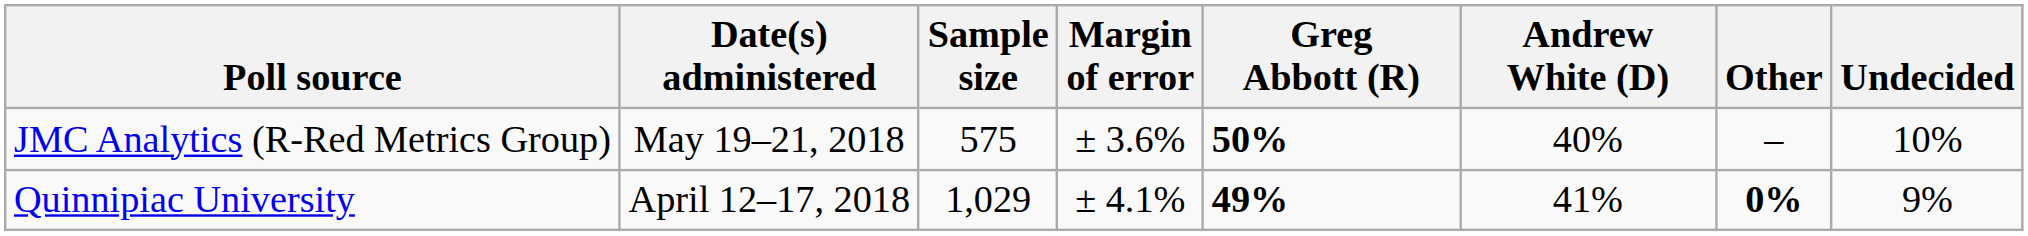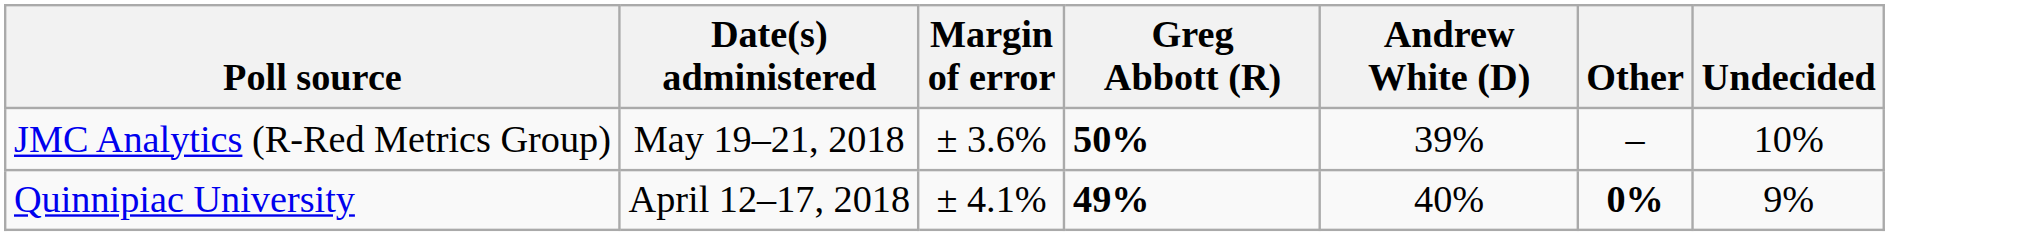 <table class="wikitable">
 <tr valign=bottom>
 <th>Poll source</th>
 <th>Date(s)<br>administered</th>
-<th>Sample<br>size</th>
 <th>Margin<br>of error</th>
 <th style="width:100px;">Greg<br>Abbott (R)</th>
 <th style="width:100px;">Andrew<br>White (D)</th>
 <th>Other</th>
 <th>Undecided</th>
 </tr>
 <tr>
 <td><a href='#'>JMC Analytics</a> (R-Red Metrics Group)</td>
 <td align=center>May 19–21, 2018</td>
-<td align=center>575</td>
 <td align=center>± 3.6%</td>
 <td><strong>50%</strong></td>
-<td align=center>40%</td>
+<td align=center>39%</td>
 <td align=center>–</td>
 <td align=center>10%</td>
 </tr>
 <tr>
 <td><a href='#'>Quinnipiac University</a></td>
 <td align=center>April 12–17, 2018</td>
-<td align=center>1,029</td>
 <td align=center>± 4.1%</td>
 <td><strong>49%</strong></td>
-<td align=center>41%</td>
+<td align=center>40%</td>
 <td align=center><strong>0%</strong></td>
 <td align=center>9%</td>
 </tr>
 </table>
